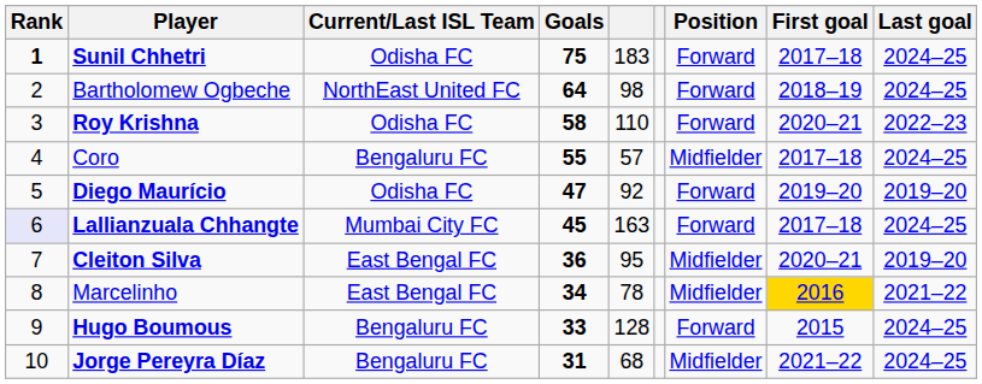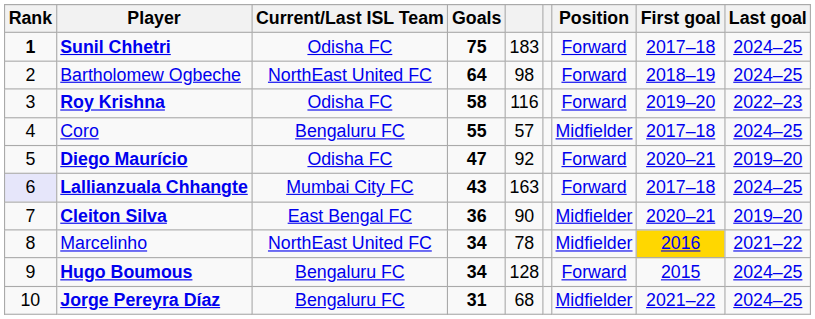 <table class="wikitable sortable nowrap"  style="text-align:center">
 <tr>
 </tr>
 <tr>
 <th>Rank</th>
 <th>Player</th>
 <th>Current/Last ISL Team</th>
 <th>Goals</th>
 <th></th>
 <th></th>
 <th>Position</th>
 <th>First goal</th>
 <th>Last goal</th>
 </tr>
 <tr>
 <td><strong>1</strong></td>
 <td align="left"> <strong><a href='#'>Sunil Chhetri</a></strong></td>
 <td><a href='#'>Odisha FC</a></td>
 <td><strong>75</strong></td>
 <td>183</td>
 <td></td>
 <td><a href='#'>Forward</a></td>
 <td><a href='#'>2017–18</a></td>
 <td><a href='#'>2024–25</a></td>
 </tr>
 <tr>
 <td>2</td>
 <td align="left"> <a href='#'>Bartholomew Ogbeche</a></td>
 <td><a href='#'>NorthEast United FC</a></td>
 <td><strong>64</strong></td>
 <td>98</td>
 <td></td>
 <td><a href='#'>Forward</a></td>
 <td><a href='#'>2018–19</a></td>
 <td><a href='#'>2024–25</a></td>
 </tr>
 <tr>
 <td>3</td>
 <td align="left"> <strong><a href='#'>Roy Krishna</a></strong></td>
 <td><a href='#'>Odisha FC</a></td>
 <td><strong>58</strong></td>
-<td>110</td>
+<td>116</td>
 <td></td>
 <td><a href='#'>Forward</a></td>
-<td><a href='#'>2020–21</a></td>
+<td><a href='#'>2019–20</a></td>
 <td><a href='#'>2022–23</a></td>
 </tr>
 <tr>
 <td>4</td>
 <td align="left"> <a href='#'>Coro</a></td>
 <td><a href='#'>Bengaluru FC</a></td>
 <td><strong>55</strong></td>
 <td>57</td>
 <td></td>
 <td><a href='#'>Midfielder</a></td>
 <td><a href='#'>2017–18</a></td>
 <td><a href='#'>2024–25</a></td>
 </tr>
 <tr>
 <td>5</td>
 <td align="left"> <strong><a href='#'>Diego Maurício</a></strong></td>
 <td><a href='#'>Odisha FC</a></td>
 <td><strong>47</strong></td>
 <td>92</td>
 <td></td>
 <td><a href='#'>Forward</a></td>
-<td><a href='#'>2019–20</a></td>
+<td><a href='#'>2020–21</a></td>
 <td><a href='#'>2019–20</a></td>
 </tr>
 <tr>
 <td style="background: lavender;">6</td>
 <td align="left"> <strong><a href='#'>Lallianzuala Chhangte</a></strong></td>
 <td><a href='#'>Mumbai City FC</a></td>
-<td><strong>45</strong></td>
+<td><strong>43</strong></td>
 <td>163</td>
 <td></td>
 <td><a href='#'>Forward</a></td>
 <td><a href='#'>2017–18</a></td>
 <td><a href='#'>2024–25</a></td>
 </tr>
 <tr>
 <td>7</td>
 <td align="left"> <strong><a href='#'>Cleiton Silva</a></strong></td>
 <td><a href='#'>East Bengal FC</a></td>
 <td><strong>36</strong></td>
-<td>95</td>
+<td>90</td>
 <td></td>
 <td><a href='#'>Midfielder</a></td>
 <td><a href='#'>2020–21</a></td>
 <td><a href='#'>2019–20</a></td>
 </tr>
 <tr>
 <td>8</td>
 <td align="left"> <a href='#'>Marcelinho</a></td>
-<td><a href='#'>East Bengal FC</a></td>
+<td><a href='#'>NorthEast United FC</a></td>
 <td><strong>34</strong></td>
 <td>78</td>
 <td></td>
 <td><a href='#'>Midfielder</a></td>
 <td style="background: gold;"><a href='#'>2016</a></td>
 <td><a href='#'>2021–22</a></td>
 </tr>
 <tr>
 <td>9</td>
 <td align="left"> <strong><a href='#'>Hugo Boumous</a></strong></td>
 <td><a href='#'>Bengaluru FC</a></td>
-<td><strong>33</strong></td>
+<td><strong>34</strong></td>
 <td>128</td>
 <td></td>
 <td><a href='#'>Forward</a></td>
 <td><a href='#'>2015</a></td>
 <td><a href='#'>2024–25</a></td>
 </tr>
 <tr>
 <td>10</td>
 <td align="left"> <strong><a href='#'>Jorge Pereyra Díaz</a></strong></td>
 <td><a href='#'>Bengaluru FC</a></td>
 <td><strong>31</strong></td>
 <td>68</td>
 <td></td>
 <td><a href='#'>Midfielder</a></td>
 <td><a href='#'>2021–22</a></td>
 <td><a href='#'>2024–25</a></td>
 </tr>
 </table>
